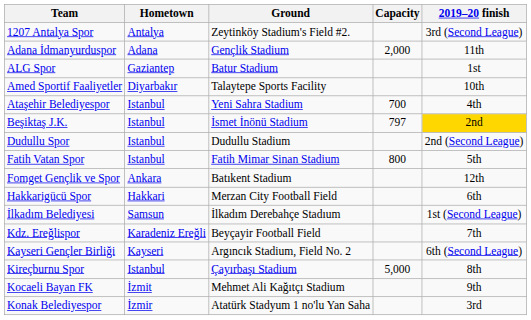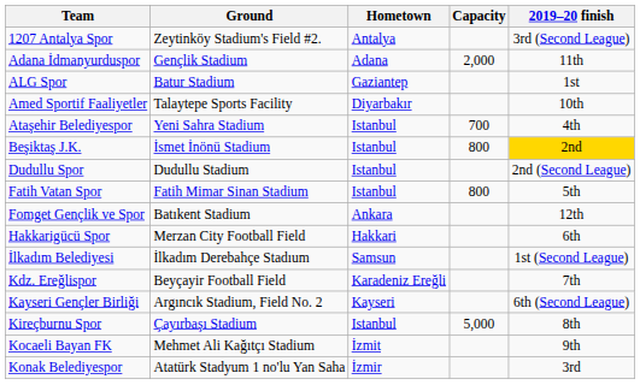 <table class="wikitable sortable">
 <tr>
 <th>Team</th>
+<th>Ground</th>
 <th>Hometown</th>
-<th>Ground</th>
 <th>Capacity</th>
 <th data-sort-type="number"><a href='#'>2019–20</a> finish</th>
 </tr>
 <tr>
 <td><a href='#'>1207 Antalya Spor</a></td>
+<td>Zeytinköy Stadium's Field #2.</td>
 <td><a href='#'>Antalya</a></td>
-<td>Zeytinköy Stadium's Field #2.</td>
 <td></td>
 <td align=center>3rd (<a href='#'>Second League</a>)</td>
 </tr>
 <tr |>
 <td><a href='#'>Adana İdmanyurduspor</a></td>
+<td><a href='#'>Gençlik Stadium</a></td>
 <td><a href='#'>Adana</a></td>
-<td><a href='#'>Gençlik Stadium</a></td>
 <td align=center>2,000</td>
 <td align=center>11th</td>
 </tr>
 <tr>
 <td><a href='#'>ALG Spor</a></td>
+<td><a href='#'>Batur Stadium</a></td>
 <td><a href='#'>Gaziantep</a></td>
-<td><a href='#'>Batur Stadium</a></td>
 <td></td>
 <td align=center>1st</td>
 </tr>
 <tr>
 <td><a href='#'>Amed Sportif Faaliyetler</a></td>
+<td>Talaytepe Sports Facility</td>
 <td><a href='#'>Diyarbakır</a></td>
-<td>Talaytepe Sports Facility</td>
 <td></td>
 <td align=center>10th</td>
 </tr>
 <tr>
 <td><a href='#'>Ataşehir Belediyespor</a></td>
+<td><a href='#'>Yeni Sahra Stadium</a></td>
 <td><a href='#'>Istanbul</a></td>
-<td><a href='#'>Yeni Sahra Stadium</a></td>
 <td align=center>700</td>
 <td align=center>4th</td>
 </tr>
 <tr>
 <td><a href='#'>Beşiktaş J.K.</a></td>
+<td><a href='#'>İsmet İnönü Stadium</a></td>
 <td><a href='#'>Istanbul</a></td>
-<td><a href='#'>İsmet İnönü Stadium</a></td>
-<td align=center>797</td>
+<td align=center>800</td>
 <td align=center style="background: gold;">2nd</td>
 </tr>
 <tr>
 <td><a href='#'>Dudullu Spor</a></td>
+<td>Dudullu Stadium</td>
 <td><a href='#'>Istanbul</a></td>
-<td>Dudullu Stadium</td>
 <td></td>
 <td align=center>2nd (<a href='#'>Second League</a>)</td>
 </tr>
 <tr>
 <td><a href='#'>Fatih Vatan Spor</a></td>
+<td><a href='#'>Fatih Mimar Sinan Stadium</a></td>
 <td><a href='#'>Istanbul</a></td>
-<td><a href='#'>Fatih Mimar Sinan Stadium</a></td>
 <td align=center>800</td>
 <td align=center>5th</td>
 </tr>
 <tr>
 <td><a href='#'>Fomget Gençlik ve Spor</a></td>
+<td>Batıkent Stadium</td>
 <td><a href='#'>Ankara</a></td>
-<td>Batıkent Stadium</td>
 <td align=center></td>
 <td align=center>12th</td>
 </tr>
 <tr>
 <td><a href='#'>Hakkarigücü Spor</a></td>
+<td>Merzan City Football Field</td>
 <td><a href='#'>Hakkari</a></td>
-<td>Merzan City Football Field</td>
 <td></td>
 <td align=center> 6th</td>
 </tr>
 <tr>
 <td><a href='#'>İlkadım Belediyesi</a></td>
+<td>İlkadım Derebahçe Stadıum</td>
 <td><a href='#'>Samsun</a></td>
-<td>İlkadım Derebahçe Stadıum</td>
 <td></td>
 <td align=center>1st (<a href='#'>Second League</a>)</td>
 </tr>
 <tr>
 <td><a href='#'>Kdz. Ereğlispor</a></td>
+<td>Beyçayir Football Field</td>
 <td><a href='#'>Karadeniz Ereğli</a></td>
-<td>Beyçayir Football Field</td>
 <td></td>
 <td align=center>7th</td>
 </tr>
 <tr>
 <td><a href='#'>Kayseri Gençler Birliği</a></td>
+<td>Argıncık Stadium, Field No. 2</td>
 <td><a href='#'>Kayseri</a></td>
-<td>Argıncık Stadium, Field No. 2</td>
 <td></td>
 <td align=center>6th (<a href='#'>Second League</a>)</td>
 </tr>
 <tr>
 <td><a href='#'>Kireçburnu Spor</a></td>
+<td><a href='#'>Çayırbaşı Stadium</a></td>
 <td><a href='#'>Istanbul</a></td>
-<td><a href='#'>Çayırbaşı Stadium</a></td>
 <td align=center>5,000</td>
 <td align=center>8th</td>
 </tr>
 <tr>
 <td><a href='#'>Kocaeli Bayan FK</a></td>
+<td>Mehmet Ali Kağıtçı Stadium</td>
 <td><a href='#'>İzmit</a></td>
-<td>Mehmet Ali Kağıtçı Stadium</td>
 <td></td>
 <td align=center>9th</td>
 </tr>
 <tr>
 <td><a href='#'>Konak Belediyespor</a></td>
+<td>Atatürk Stadyum 1 no'lu Yan Saha</td>
 <td><a href='#'>İzmir</a></td>
-<td>Atatürk Stadyum 1 no'lu Yan Saha</td>
 <td></td>
 <td align=center>3rd</td>
 </tr>
 </table>
